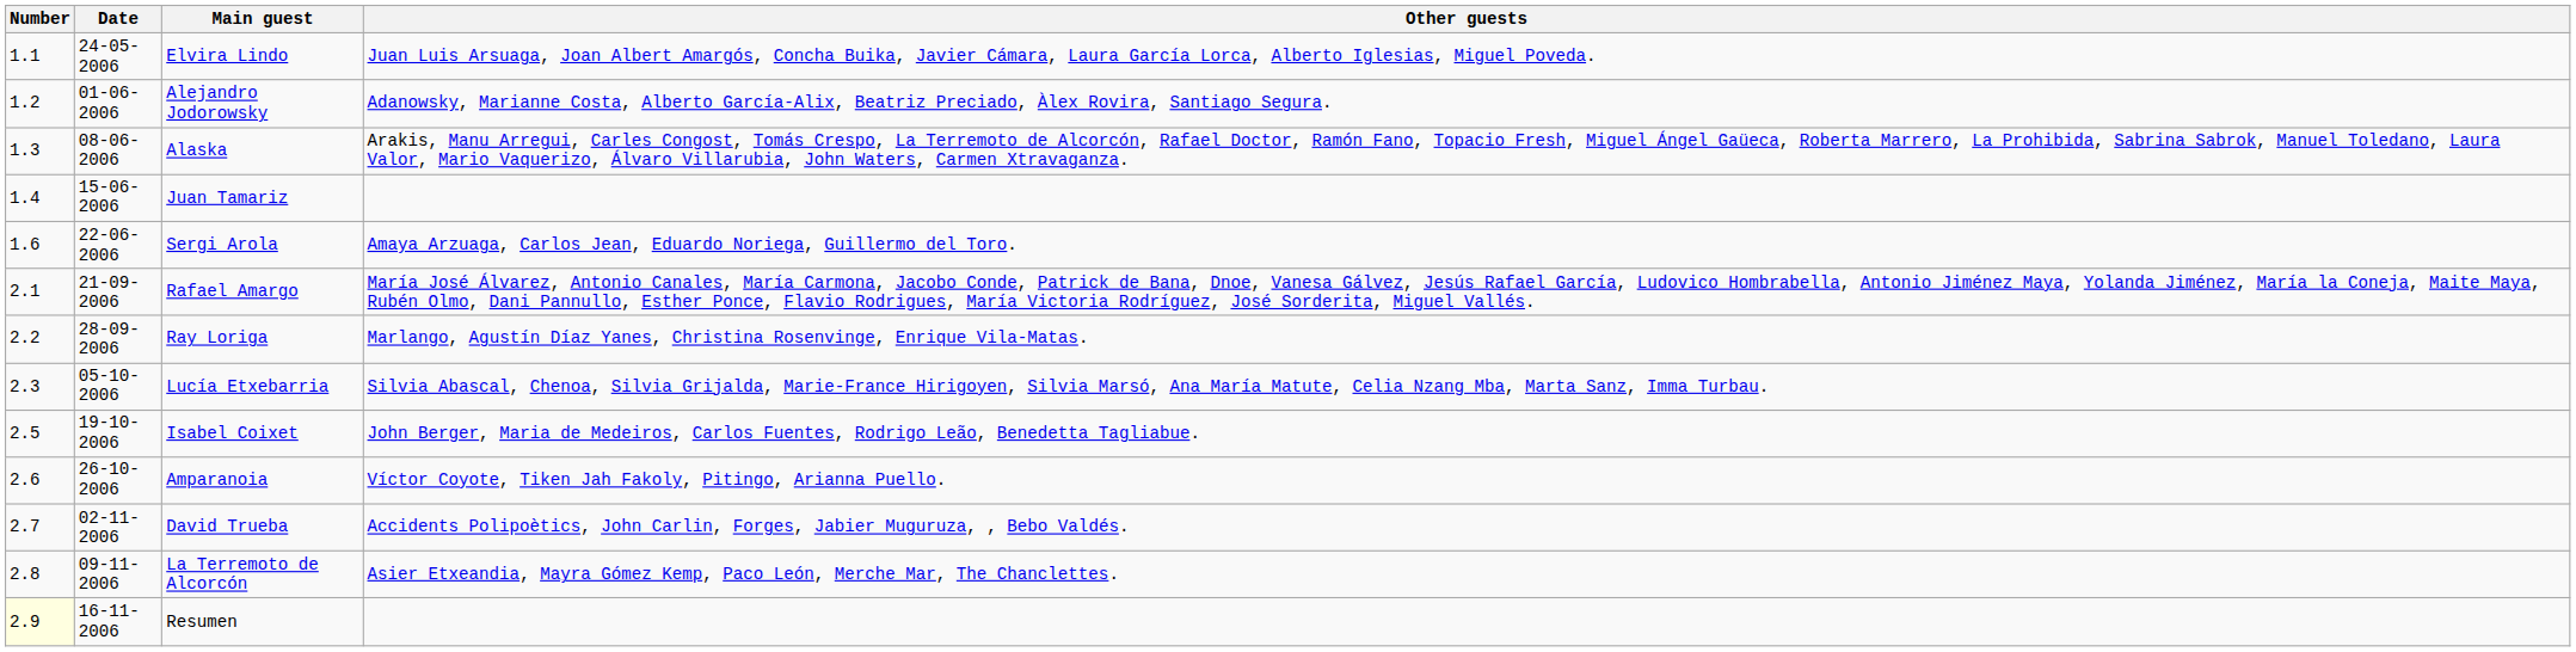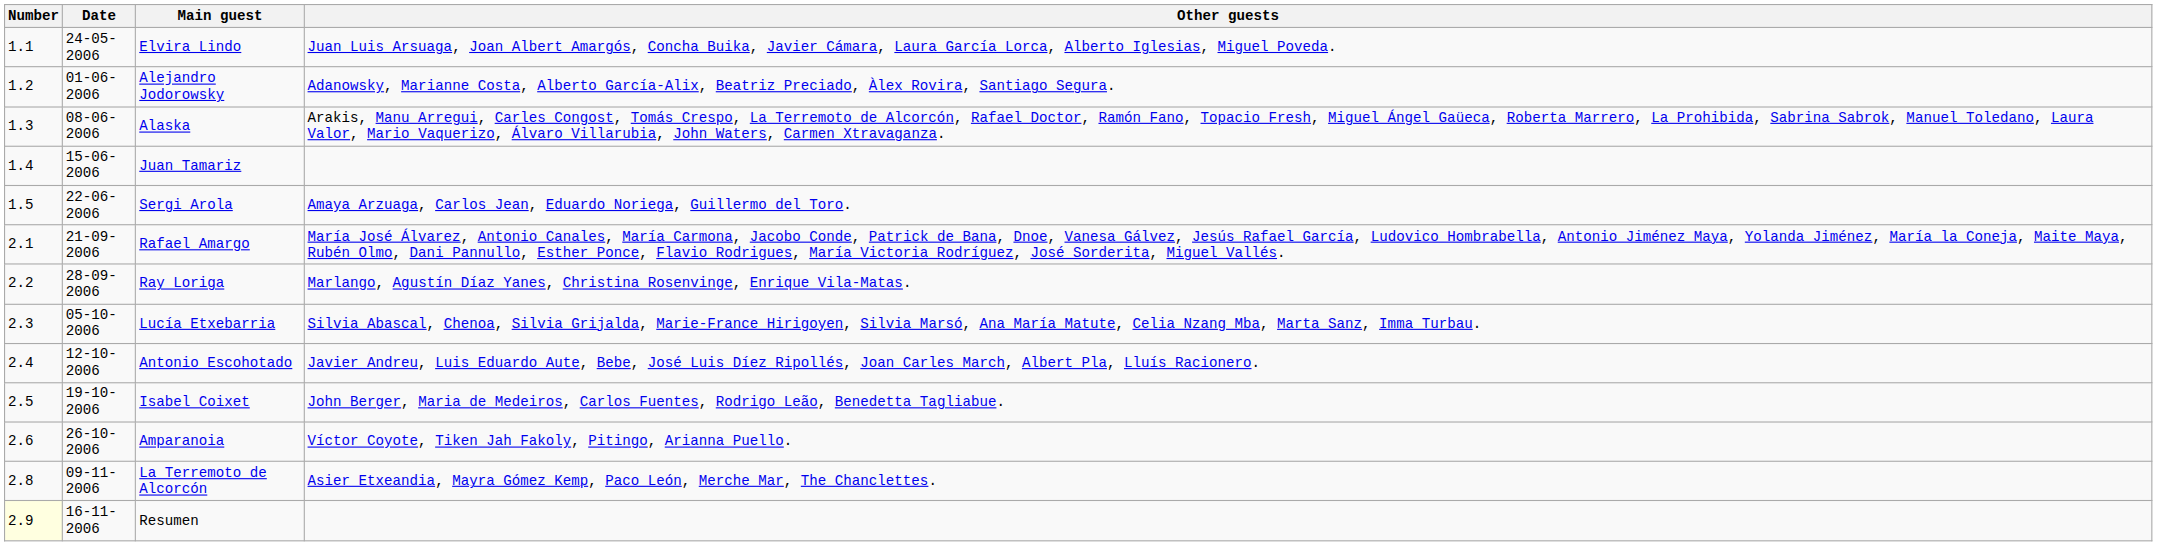 <table class="wikitable">
 <tr>
 <th>Number</th>
 <th>Date</th>
 <th>Main guest</th>
 <th>Other guests</th>
 </tr>
 <tr>
 <td>1.1</td>
 <td>24-05-2006</td>
 <td><a href='#'>Elvira Lindo</a></td>
 <td><a href='#'>Juan Luis Arsuaga</a>, <a href='#'>Joan Albert Amargós</a>, <a href='#'>Concha Buika</a>, <a href='#'>Javier Cámara</a>, <a href='#'>Laura García Lorca</a>, <a href='#'>Alberto Iglesias</a>, <a href='#'>Miguel Poveda</a>.</td>
 </tr>
 <tr>
 <td>1.2</td>
 <td>01-06-2006</td>
 <td><a href='#'>Alejandro Jodorowsky</a></td>
 <td><a href='#'>Adanowsky</a>, <a href='#'>Marianne Costa</a>, <a href='#'>Alberto García-Alix</a>, <a href='#'>Beatriz Preciado</a>, <a href='#'>Àlex Rovira</a>, <a href='#'>Santiago Segura</a>.</td>
 </tr>
 <tr>
 <td>1.3</td>
 <td>08-06-2006</td>
 <td><a href='#'>Alaska</a></td>
 <td>Arakis, <a href='#'>Manu Arregui</a>, <a href='#'>Carles Congost</a>, <a href='#'>Tomás Crespo</a>, <a href='#'>La Terremoto de Alcorcón</a>, <a href='#'>Rafael Doctor</a>, <a href='#'>Ramón Fano</a>, <a href='#'>Topacio Fresh</a>, <a href='#'>Miguel Ángel Gaüeca</a>, <a href='#'>Roberta Marrero</a>, <a href='#'>La Prohibida</a>, <a href='#'>Sabrina Sabrok</a>, <a href='#'>Manuel Toledano</a>, <a href='#'>Laura Valor</a>, <a href='#'>Mario Vaquerizo</a>, <a href='#'>Álvaro Villarubia</a>, <a href='#'>John Waters</a>, <a href='#'>Carmen Xtravaganza</a>.</td>
 </tr>
 <tr>
 <td>1.4</td>
 <td>15-06-2006</td>
 <td><a href='#'>Juan Tamariz</a></td>
 <td></td>
 </tr>
 <tr>
-<td>1.6</td>
+<td>1.5</td>
 <td>22-06-2006</td>
 <td><a href='#'>Sergi Arola</a></td>
 <td><a href='#'>Amaya Arzuaga</a>, <a href='#'>Carlos Jean</a>, <a href='#'>Eduardo Noriega</a>, <a href='#'>Guillermo del Toro</a>.</td>
 </tr>
 <tr>
 <td>2.1</td>
 <td>21-09-2006</td>
 <td><a href='#'>Rafael Amargo</a></td>
 <td><a href='#'>María José Álvarez</a>, <a href='#'>Antonio Canales</a>, <a href='#'>María Carmona</a>, <a href='#'>Jacobo Conde</a>, <a href='#'>Patrick de Bana</a>, <a href='#'>Dnoe</a>, <a href='#'>Vanesa Gálvez</a>, <a href='#'>Jesús Rafael García</a>, <a href='#'>Ludovico Hombrabella</a>, <a href='#'>Antonio Jiménez Maya</a>, <a href='#'>Yolanda Jiménez</a>, <a href='#'>María la Coneja</a>, <a href='#'>Maite Maya</a>, <a href='#'>Rubén Olmo</a>, <a href='#'>Dani Pannullo</a>, <a href='#'>Esther Ponce</a>, <a href='#'>Flavio Rodrigues</a>, <a href='#'>María Victoria Rodríguez</a>, <a href='#'>José Sorderita</a>, <a href='#'>Miguel Vallés</a>.</td>
 </tr>
 <tr>
 <td>2.2</td>
 <td>28-09-2006</td>
 <td><a href='#'>Ray Loriga</a></td>
 <td><a href='#'>Marlango</a>, <a href='#'>Agustín Díaz Yanes</a>, <a href='#'>Christina Rosenvinge</a>, <a href='#'>Enrique Vila-Matas</a>.</td>
 </tr>
 <tr>
 <td>2.3</td>
 <td>05-10-2006</td>
 <td><a href='#'>Lucía Etxebarria</a></td>
 <td><a href='#'>Silvia Abascal</a>, <a href='#'>Chenoa</a>, <a href='#'>Silvia Grijalda</a>, <a href='#'>Marie-France Hirigoyen</a>, <a href='#'>Silvia Marsó</a>, <a href='#'>Ana María Matute</a>, <a href='#'>Celia Nzang Mba</a>, <a href='#'>Marta Sanz</a>, <a href='#'>Imma Turbau</a>.</td>
 </tr>
 <tr>
+<td>2.4</td>
+<td>12-10-2006</td>
+<td><a href='#'>Antonio Escohotado</a></td>
+<td><a href='#'>Javier Andreu</a>, <a href='#'>Luis Eduardo Aute</a>, <a href='#'>Bebe</a>, <a href='#'>José Luis Díez Ripollés</a>, <a href='#'>Joan Carles March</a>, <a href='#'>Albert Pla</a>, <a href='#'>Lluís Racionero</a>.</td>
+</tr>
+<tr>
 <td>2.5</td>
 <td>19-10-2006</td>
 <td><a href='#'>Isabel Coixet</a></td>
 <td><a href='#'>John Berger</a>, <a href='#'>Maria de Medeiros</a>, <a href='#'>Carlos Fuentes</a>, <a href='#'>Rodrigo Leão</a>, <a href='#'>Benedetta Tagliabue</a>.</td>
 </tr>
 <tr>
 <td>2.6</td>
 <td>26-10-2006</td>
 <td><a href='#'>Amparanoia</a></td>
 <td><a href='#'>Víctor Coyote</a>, <a href='#'>Tiken Jah Fakoly</a>, <a href='#'>Pitingo</a>, <a href='#'>Arianna Puello</a>.</td>
-</tr>
-<tr>
-<td>2.7</td>
-<td>02-11-2006</td>
-<td><a href='#'>David Trueba</a></td>
-<td><a href='#'>Accidents Polipoètics</a>, <a href='#'>John Carlin</a>, <a href='#'>Forges</a>, <a href='#'>Jabier Muguruza</a>, , <a href='#'>Bebo Valdés</a>.</td>
 </tr>
 <tr>
 <td>2.8</td>
 <td>09-11-2006</td>
 <td><a href='#'>La Terremoto de Alcorcón</a></td>
 <td><a href='#'>Asier Etxeandia</a>, <a href='#'>Mayra Gómez Kemp</a>, <a href='#'>Paco León</a>, <a href='#'>Merche Mar</a>, <a href='#'>The Chanclettes</a>.</td>
 </tr>
 <tr>
 <td style="background: lightyellow;">2.9</td>
 <td>16-11-2006</td>
 <td>Resumen</td>
 <td></td>
 </tr>
 </table>
